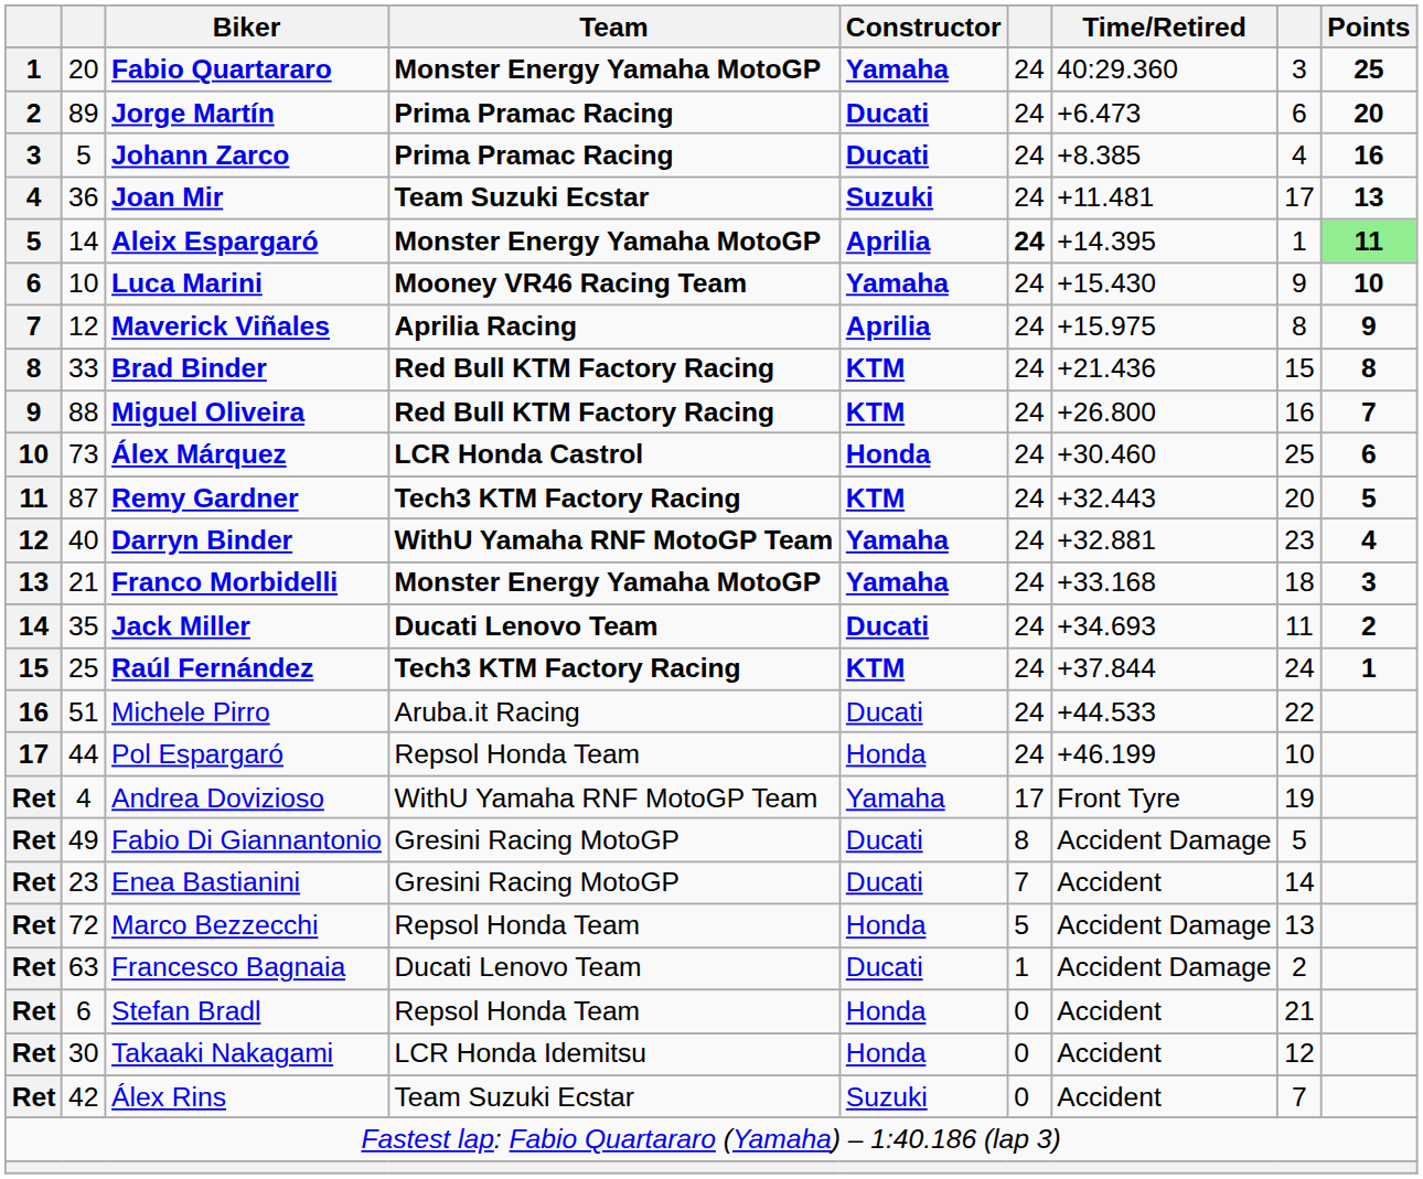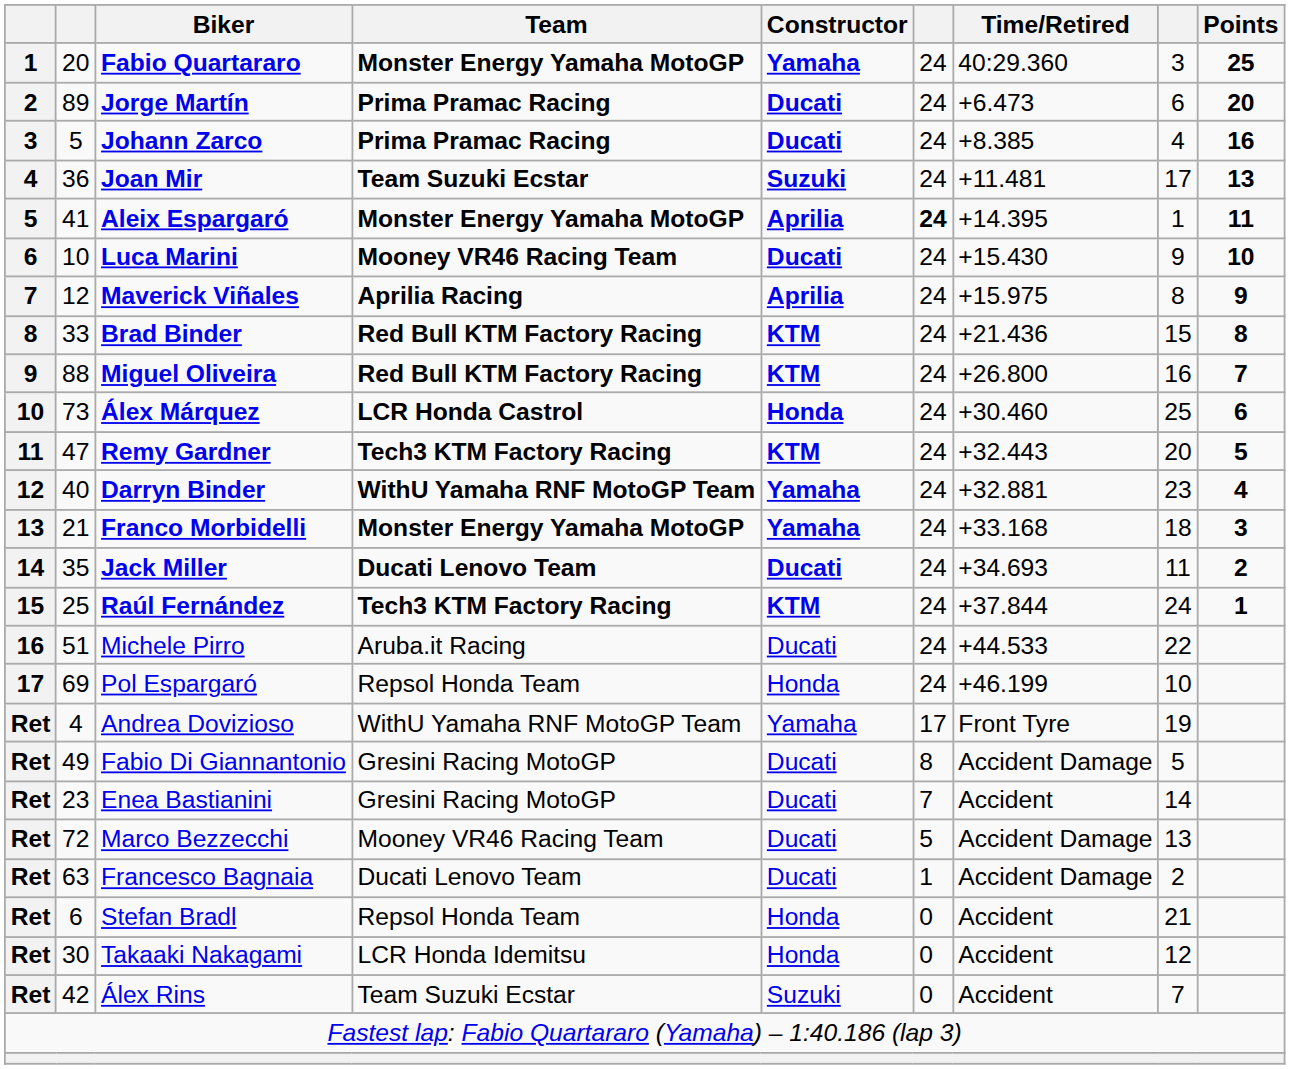 <table class="wikitable sortable" style="font-size: 85%;">
 <tr>
 <th scope="col"></th>
 <th scope="col"></th>
 <th scope="col">Biker</th>
 <th scope="col">Team</th>
 <th scope="col">Constructor</th>
 <th scope="col" class="unsortable"></th>
 <th scope="col" class="unsortable">Time/Retired</th>
 <th scope="col"></th>
 <th scope="col">Points</th>
 </tr>
 <tr>
 <th scope="row">1</th>
 <td align="center">20</td>
 <td> <strong><a href='#'>Fabio Quartararo</a></strong></td>
 <td><strong>Monster Energy Yamaha MotoGP</strong></td>
 <td><strong><a href='#'>Yamaha</a></strong></td>
 <td>24</td>
 <td>40:29.360</td>
 <td align="center">3</td>
 <td align="center"><strong>25</strong></td>
 </tr>
 <tr>
 <th scope="row">2</th>
 <td align="center">89</td>
 <td> <strong><a href='#'>Jorge Martín</a></strong></td>
 <td><strong>Prima Pramac Racing</strong></td>
 <td><strong><a href='#'>Ducati</a></strong></td>
 <td>24</td>
 <td>+6.473</td>
 <td align="center">6</td>
 <td align="center"><strong>20</strong></td>
 </tr>
 <tr>
 <th scope="row">3</th>
 <td align="center">5</td>
 <td> <strong><a href='#'>Johann Zarco</a></strong></td>
 <td><strong>Prima Pramac Racing</strong></td>
 <td><strong><a href='#'>Ducati</a></strong></td>
 <td>24</td>
 <td>+8.385</td>
 <td align="center">4</td>
 <td align="center"><strong>16</strong></td>
 </tr>
 <tr>
 <th scope="row">4</th>
 <td align="center">36</td>
 <td> <strong><a href='#'>Joan Mir</a></strong></td>
 <td><strong>Team Suzuki Ecstar</strong></td>
 <td><strong><a href='#'>Suzuki</a></strong></td>
 <td>24</td>
 <td>+11.481</td>
 <td align="center">17</td>
 <td align="center"><strong>13</strong></td>
 </tr>
 <tr>
 <th scope="row">5</th>
-<td align="center">14</td>
+<td align="center">41</td>
 <td> <strong><a href='#'>Aleix Espargaró</a></strong></td>
 <td><strong>Monster Energy Yamaha MotoGP</strong></td>
 <td><strong><a href='#'>Aprilia</a></strong></td>
 <td><strong>24</strong></td>
 <td>+14.395</td>
 <td align="center">1</td>
-<td align="center" style="background: lightgreen;"><strong>11</strong></td>
+<td align="center"><strong>11</strong></td>
 </tr>
 <tr>
 <th scope="row">6</th>
 <td align="center">10</td>
 <td> <strong><a href='#'>Luca Marini</a></strong></td>
 <td><strong>Mooney VR46 Racing Team</strong></td>
-<td><strong><a href='#'>Yamaha</a></strong></td>
+<td><strong><a href='#'>Ducati</a></strong></td>
 <td>24</td>
 <td>+15.430</td>
 <td align="center">9</td>
 <td align="center"><strong>10</strong></td>
 </tr>
 <tr>
 <th scope="row">7</th>
 <td align="center">12</td>
 <td> <strong><a href='#'>Maverick Viñales</a></strong></td>
 <td><strong>Aprilia Racing</strong></td>
 <td><strong><a href='#'>Aprilia</a></strong></td>
 <td>24</td>
 <td>+15.975</td>
 <td align="center">8</td>
 <td align="center"><strong>9</strong></td>
 </tr>
 <tr>
 <th scope="row">8</th>
 <td align="center">33</td>
 <td> <strong><a href='#'>Brad Binder</a></strong></td>
 <td><strong>Red Bull KTM Factory Racing</strong></td>
 <td><strong><a href='#'>KTM</a></strong></td>
 <td>24</td>
 <td>+21.436</td>
 <td align="center">15</td>
 <td align="center"><strong>8</strong></td>
 </tr>
 <tr>
 <th scope="row">9</th>
 <td align="center">88</td>
 <td> <strong><a href='#'>Miguel Oliveira</a></strong></td>
 <td><strong>Red Bull KTM Factory Racing</strong></td>
 <td><strong><a href='#'>KTM</a></strong></td>
 <td>24</td>
 <td>+26.800</td>
 <td align="center">16</td>
 <td align="center"><strong>7</strong></td>
 </tr>
 <tr>
 <th scope="row">10</th>
 <td align="center">73</td>
 <td> <strong><a href='#'>Álex Márquez</a></strong></td>
 <td><strong>LCR Honda Castrol</strong></td>
 <td><strong><a href='#'>Honda</a></strong></td>
 <td>24</td>
 <td>+30.460</td>
 <td align="center">25</td>
 <td align="center"><strong>6</strong></td>
 </tr>
 <tr>
 <th scope="row">11</th>
-<td align="center">87</td>
+<td align="center">47</td>
 <td> <strong><a href='#'>Remy Gardner</a></strong></td>
 <td><strong>Tech3 KTM Factory Racing</strong></td>
 <td><strong><a href='#'>KTM</a></strong></td>
 <td>24</td>
 <td>+32.443</td>
 <td align="center">20</td>
 <td align="center"><strong>5</strong></td>
 </tr>
 <tr>
 <th scope="row">12</th>
 <td align="center">40</td>
 <td> <strong><a href='#'>Darryn Binder</a></strong></td>
 <td><strong>WithU Yamaha RNF MotoGP Team</strong></td>
 <td><strong><a href='#'>Yamaha</a></strong></td>
 <td>24</td>
 <td>+32.881</td>
 <td align="center">23</td>
 <td align="center"><strong>4</strong></td>
 </tr>
 <tr>
 <th scope="row">13</th>
 <td align="center">21</td>
 <td> <strong><a href='#'>Franco Morbidelli</a></strong></td>
 <td><strong>Monster Energy Yamaha MotoGP</strong></td>
 <td><strong><a href='#'>Yamaha</a></strong></td>
 <td>24</td>
 <td>+33.168</td>
 <td align="center">18</td>
 <td align="center"><strong>3</strong></td>
 </tr>
 <tr>
 <th scope="row">14</th>
 <td align="center">35</td>
 <td> <strong><a href='#'>Jack Miller</a></strong></td>
 <td><strong>Ducati Lenovo Team</strong></td>
 <td><strong><a href='#'>Ducati</a></strong></td>
 <td>24</td>
 <td>+34.693</td>
 <td align="center">11</td>
 <td align="center"><strong>2</strong></td>
 </tr>
 <tr>
 <th scope="row">15</th>
 <td align="center">25</td>
 <td> <strong><a href='#'>Raúl Fernández</a></strong></td>
 <td><strong>Tech3 KTM Factory Racing</strong></td>
 <td><strong><a href='#'>KTM</a></strong></td>
 <td>24</td>
 <td>+37.844</td>
 <td align="center">24</td>
 <td align="center"><strong>1</strong></td>
 </tr>
 <tr>
 <th scope="row">16</th>
 <td align="center">51</td>
 <td> <a href='#'>Michele Pirro</a></td>
 <td>Aruba.it Racing</td>
 <td><a href='#'>Ducati</a></td>
 <td>24</td>
 <td>+44.533</td>
 <td align="center">22</td>
 <td></td>
 </tr>
 <tr>
 <th scope="row">17</th>
-<td align="center">44</td>
+<td align="center">69</td>
 <td> <a href='#'>Pol Espargaró</a></td>
 <td>Repsol Honda Team</td>
 <td><a href='#'>Honda</a></td>
 <td>24</td>
 <td>+46.199</td>
 <td align="center">10</td>
 <td></td>
 </tr>
 <tr>
 <th scope="row">Ret</th>
 <td align="center">4</td>
 <td> <a href='#'>Andrea Dovizioso</a></td>
 <td>WithU Yamaha RNF MotoGP Team</td>
 <td><a href='#'>Yamaha</a></td>
 <td>17</td>
 <td>Front Tyre</td>
 <td align="center">19</td>
 <td align="center"></td>
 </tr>
 <tr>
 <th scope="row">Ret</th>
 <td align="center">49</td>
 <td> <a href='#'>Fabio Di Giannantonio</a></td>
 <td>Gresini Racing MotoGP</td>
 <td><a href='#'>Ducati</a></td>
 <td>8</td>
 <td>Accident Damage</td>
 <td align="center">5</td>
 <td align="center"></td>
 </tr>
 <tr>
 <th scope="row">Ret</th>
 <td align="center">23</td>
 <td> <a href='#'>Enea Bastianini</a></td>
 <td>Gresini Racing MotoGP</td>
 <td><a href='#'>Ducati</a></td>
 <td>7</td>
 <td>Accident</td>
 <td align="center">14</td>
 <td></td>
 </tr>
 <tr>
 <th scope="row">Ret</th>
 <td align="center">72</td>
 <td> <a href='#'>Marco Bezzecchi</a></td>
-<td>Repsol Honda Team</td>
-<td><a href='#'>Honda</a></td>
+<td>Mooney VR46 Racing Team</td>
+<td><a href='#'>Ducati</a></td>
 <td>5</td>
 <td>Accident Damage</td>
 <td align="center">13</td>
 <td align="center"></td>
 </tr>
 <tr>
 <th scope="row">Ret</th>
 <td align="center">63</td>
 <td> <a href='#'>Francesco Bagnaia</a></td>
 <td>Ducati Lenovo Team</td>
 <td><a href='#'>Ducati</a></td>
 <td>1</td>
 <td>Accident Damage</td>
 <td align="center">2</td>
 <td align="center"></td>
 </tr>
 <tr>
 <th scope="row">Ret</th>
 <td align="center">6</td>
 <td> <a href='#'>Stefan Bradl</a></td>
 <td>Repsol Honda Team</td>
 <td><a href='#'>Honda</a></td>
 <td>0</td>
 <td>Accident</td>
 <td align="center">21</td>
 <td align="center"></td>
 </tr>
 <tr>
 <th scope="row">Ret</th>
 <td align="center">30</td>
 <td> <a href='#'>Takaaki Nakagami</a></td>
 <td>LCR Honda Idemitsu</td>
 <td><a href='#'>Honda</a></td>
 <td>0</td>
 <td>Accident</td>
 <td align="center">12</td>
 <td align="center"></td>
 </tr>
 <tr>
 <th scope="row">Ret</th>
 <td align="center">42</td>
 <td> <a href='#'>Álex Rins</a></td>
 <td>Team Suzuki Ecstar</td>
 <td><a href='#'>Suzuki</a></td>
 <td>0</td>
 <td>Accident</td>
 <td align="center">7</td>
 <td></td>
 </tr>
 <tr class="sortbottom">
 <td colspan="9" style="text-align:center"><em><a href='#'>Fastest lap</a>:  <a href='#'>Fabio Quartararo</a> (<a href='#'>Yamaha</a>) – 1:40.186 (lap 3)</em></td>
 </tr>
 <tr>
 <th colspan=9></th>
 </tr>
 </table>
